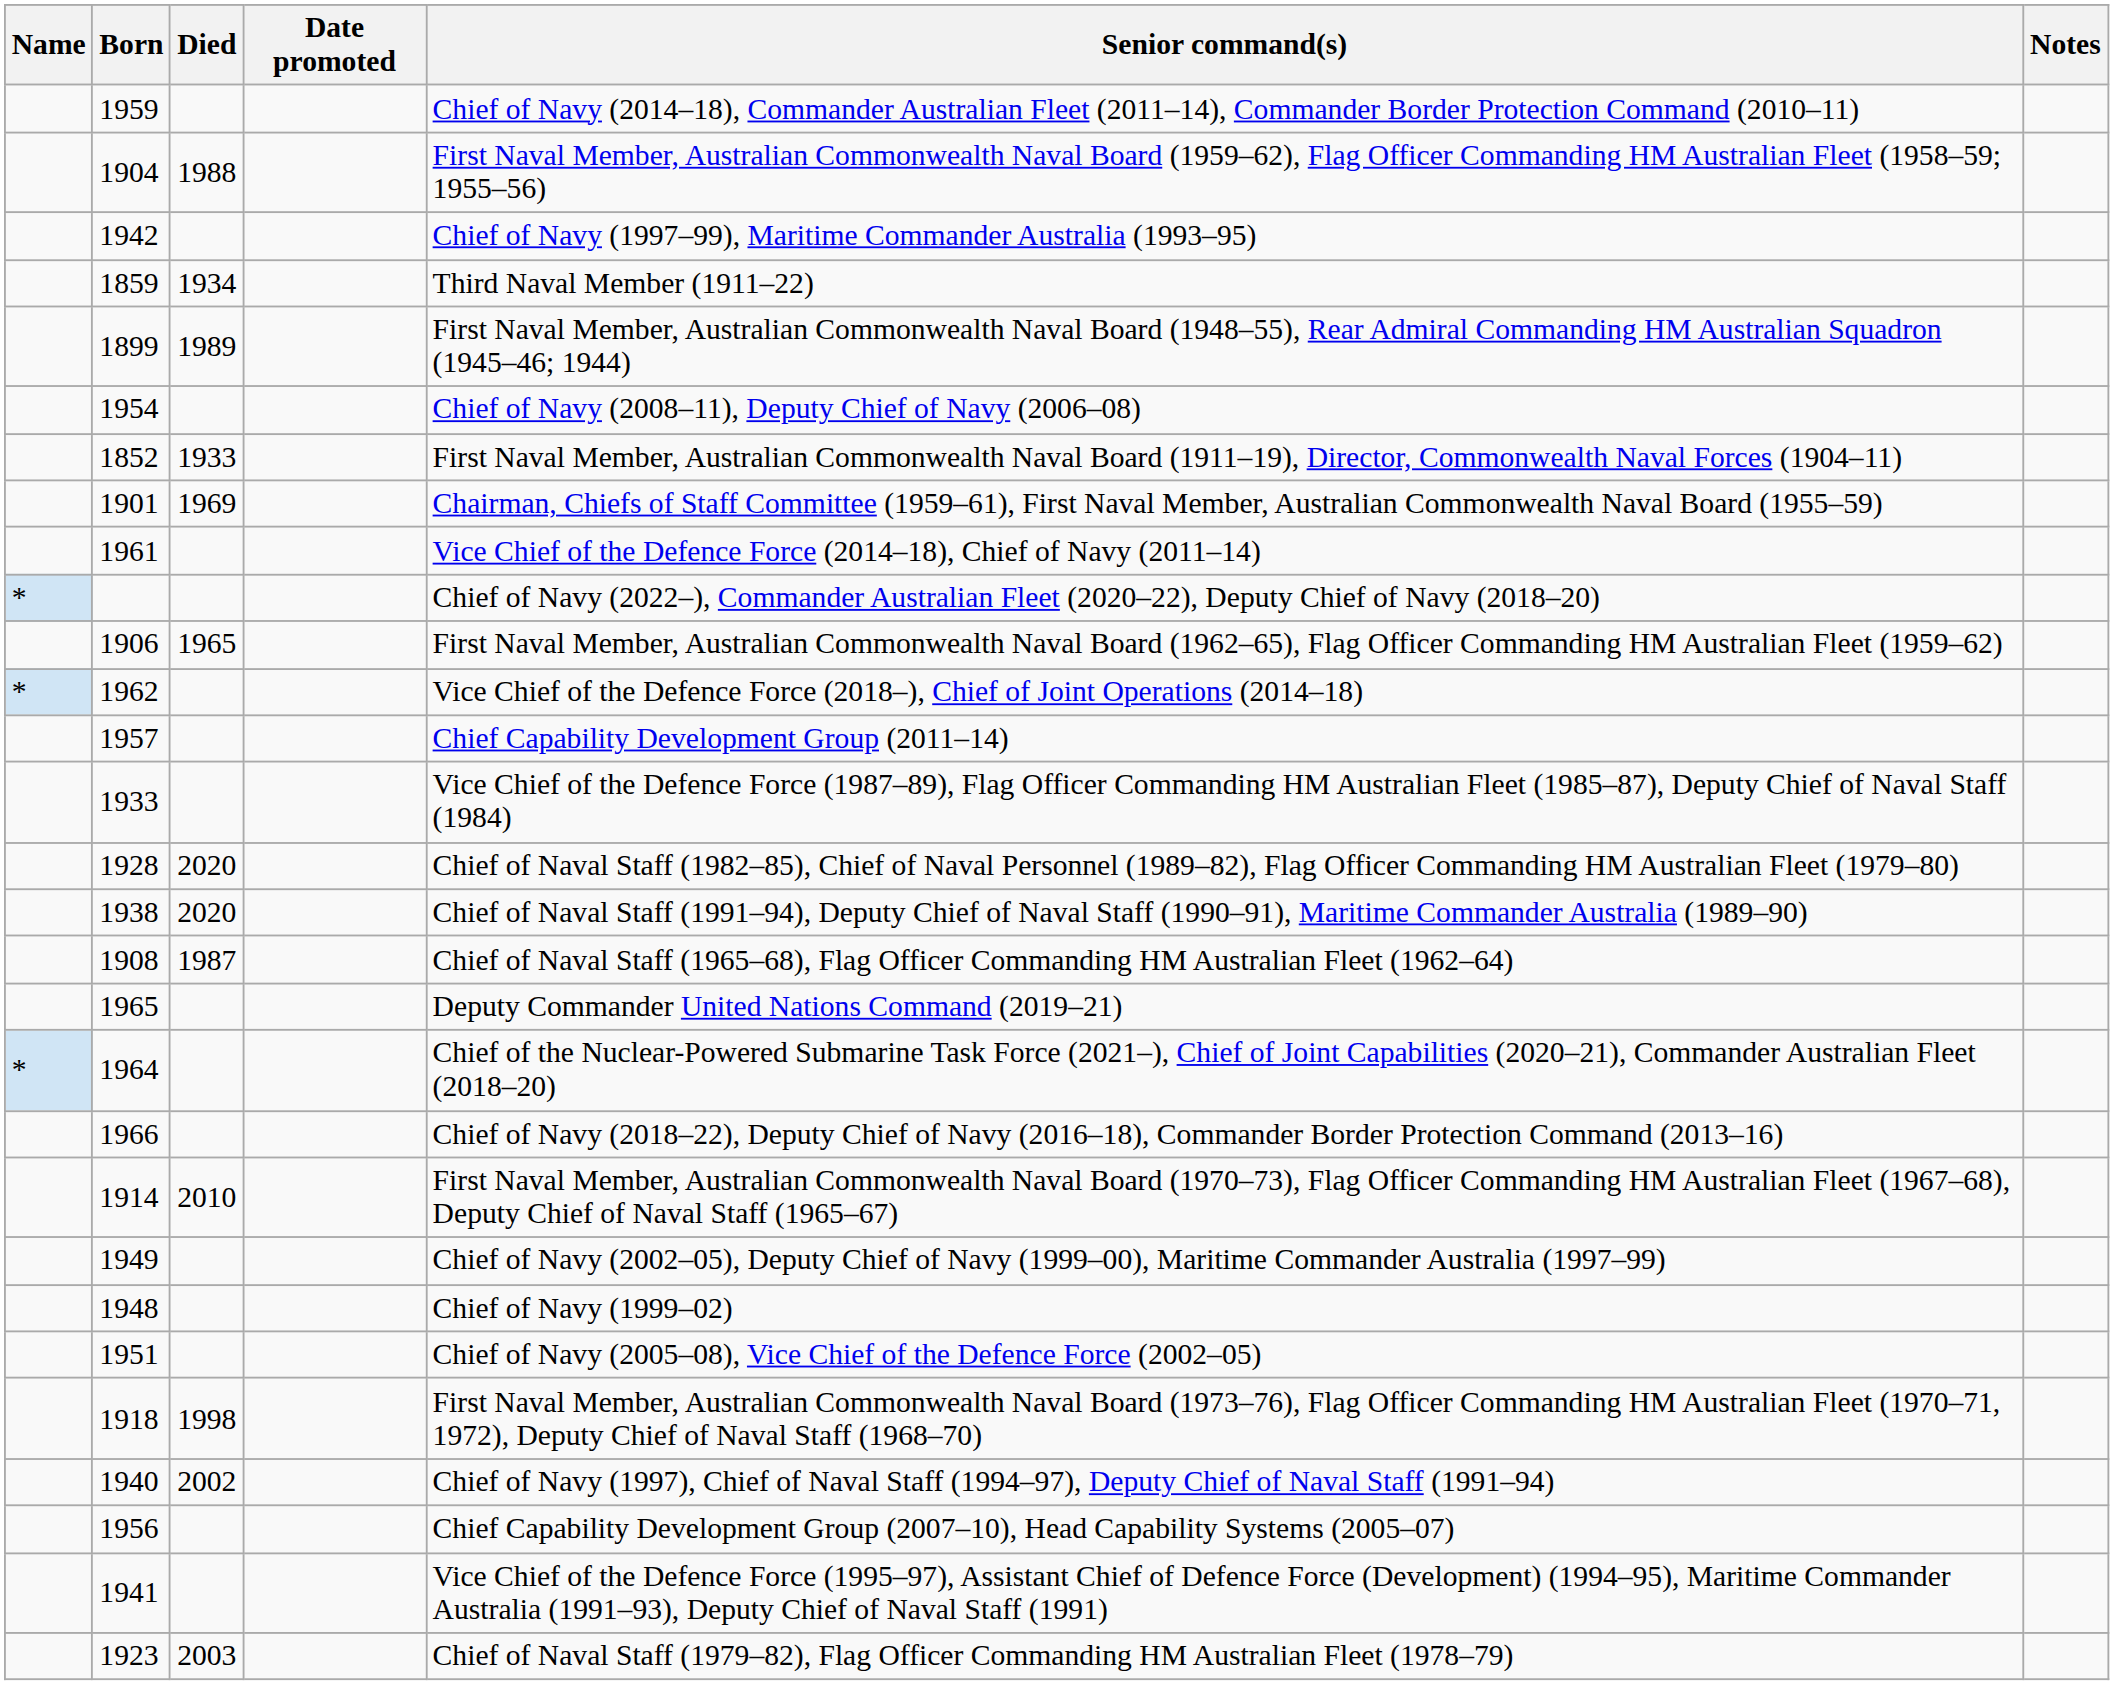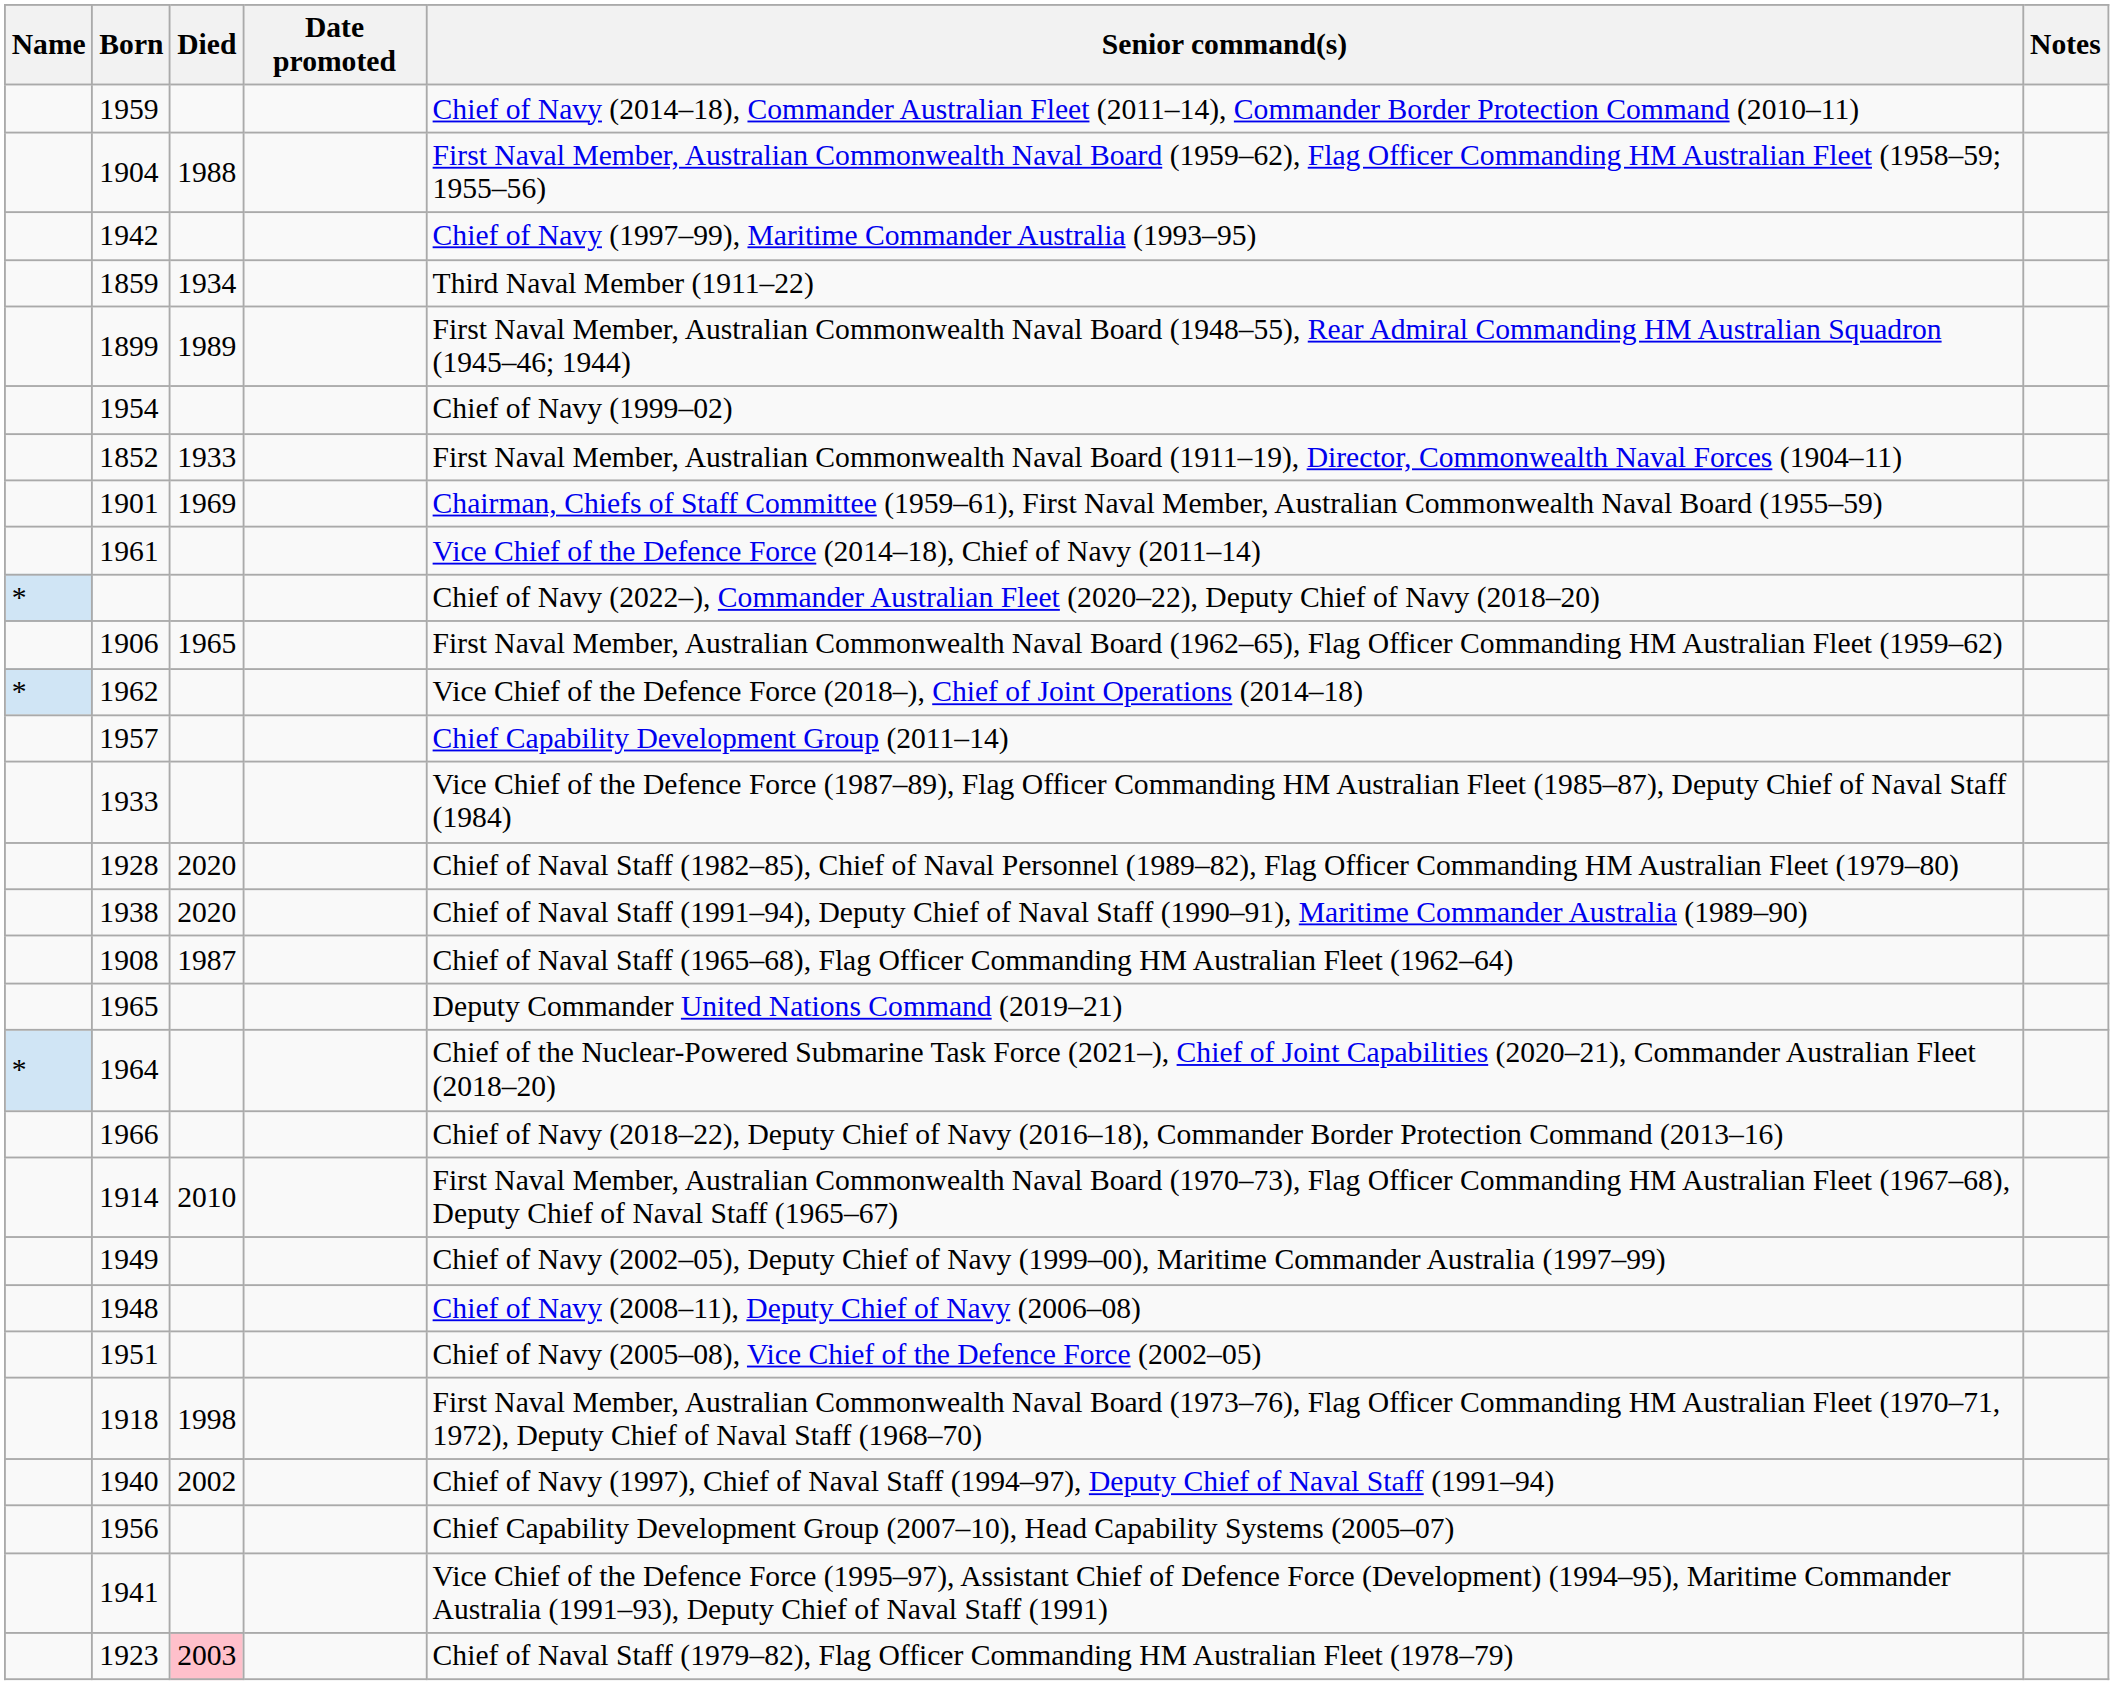 <table class="wikitable plainrowheaders sortable" style="width:90%;">
 <tr>
 <th scope="col">Name</th>
 <th scope="col">Born</th>
 <th scope="col">Died</th>
 <th scope="col">Date promoted</th>
 <th scope="col" class="unsortable">Senior command(s)</th>
 <th scope="col" class="unsortable">Notes</th>
 </tr>
 <tr>
 <td></td>
 <td>1959</td>
 <td></td>
 <td></td>
 <td><a href='#'>Chief of Navy</a> (2014–18), <a href='#'>Commander Australian Fleet</a> (2011–14), <a href='#'>Commander Border Protection Command</a> (2010–11)</td>
 <td></td>
 </tr>
 <tr>
 <td></td>
 <td>1904</td>
 <td>1988</td>
 <td></td>
 <td><a href='#'>First Naval Member, Australian Commonwealth Naval Board</a> (1959–62), <a href='#'>Flag Officer Commanding HM Australian Fleet</a> (1958–59; 1955–56)</td>
 <td></td>
 </tr>
 <tr>
 <td></td>
 <td>1942</td>
 <td></td>
 <td></td>
 <td><a href='#'>Chief of Navy</a> (1997–99), <a href='#'>Maritime Commander Australia</a> (1993–95)</td>
 <td></td>
 </tr>
 <tr>
 <td></td>
 <td>1859</td>
 <td>1934</td>
 <td></td>
 <td>Third Naval Member (1911–22)</td>
 <td></td>
 </tr>
 <tr>
 <td></td>
 <td>1899</td>
 <td>1989</td>
 <td></td>
 <td>First Naval Member, Australian Commonwealth Naval Board (1948–55), <a href='#'>Rear Admiral Commanding HM Australian Squadron</a> (1945–46; 1944)</td>
 <td></td>
 </tr>
 <tr>
 <td></td>
 <td>1954</td>
 <td></td>
 <td></td>
-<td><a href='#'>Chief of Navy</a> (2008–11), <a href='#'>Deputy Chief of Navy</a> (2006–08)</td>
+<td>Chief of Navy (1999–02)</td>
 <td></td>
 </tr>
 <tr>
 <td></td>
 <td>1852</td>
 <td>1933</td>
 <td></td>
 <td>First Naval Member, Australian Commonwealth Naval Board (1911–19), <a href='#'>Director, Commonwealth Naval Forces</a> (1904–11)</td>
 <td></td>
 </tr>
 <tr>
 <td></td>
 <td>1901</td>
 <td>1969</td>
 <td></td>
 <td><a href='#'>Chairman, Chiefs of Staff Committee</a> (1959–61), First Naval Member, Australian Commonwealth Naval Board (1955–59)</td>
 <td></td>
 </tr>
 <tr>
 <td></td>
 <td>1961</td>
 <td></td>
 <td></td>
 <td><a href='#'>Vice Chief of the Defence Force</a> (2014–18), Chief of Navy (2011–14)</td>
 <td></td>
 </tr>
 <tr>
 <td style="background:#d0e5f5;">*</td>
 <td></td>
 <td></td>
 <td></td>
 <td>Chief of Navy (2022–), <a href='#'>Commander Australian Fleet</a> (2020–22), Deputy Chief of Navy (2018–20)</td>
 <td></td>
 </tr>
 <tr>
 <td></td>
 <td>1906</td>
 <td>1965</td>
 <td></td>
 <td>First Naval Member, Australian Commonwealth Naval Board (1962–65), Flag Officer Commanding HM Australian Fleet (1959–62)</td>
 <td></td>
 </tr>
 <tr>
 <td style="background:#d0e5f5;">*</td>
 <td>1962</td>
 <td></td>
 <td></td>
 <td>Vice Chief of the Defence Force (2018–), <a href='#'>Chief of Joint Operations</a> (2014–18)</td>
 <td></td>
 </tr>
 <tr>
 <td></td>
 <td>1957</td>
 <td></td>
 <td></td>
 <td><a href='#'>Chief Capability Development Group</a> (2011–14)</td>
 <td></td>
 </tr>
 <tr>
 <td></td>
 <td>1933</td>
 <td></td>
 <td></td>
 <td>Vice Chief of the Defence Force (1987–89), Flag Officer Commanding HM Australian Fleet (1985–87), Deputy Chief of Naval Staff (1984)</td>
 <td></td>
 </tr>
 <tr>
 <td></td>
 <td>1928</td>
 <td>2020</td>
 <td></td>
 <td>Chief of Naval Staff (1982–85), Chief of Naval Personnel (1989–82), Flag Officer Commanding HM Australian Fleet (1979–80)</td>
 <td></td>
 </tr>
 <tr>
 <td></td>
 <td>1938</td>
 <td>2020</td>
 <td></td>
 <td>Chief of Naval Staff (1991–94), Deputy Chief of Naval Staff (1990–91), <a href='#'>Maritime Commander Australia</a> (1989–90)</td>
 <td></td>
 </tr>
 <tr>
 <td></td>
 <td>1908</td>
 <td>1987</td>
 <td></td>
 <td>Chief of Naval Staff (1965–68), Flag Officer Commanding HM Australian Fleet (1962–64)</td>
 <td></td>
 </tr>
 <tr>
 <td></td>
 <td>1965</td>
 <td></td>
 <td></td>
 <td>Deputy Commander <a href='#'>United Nations Command</a> (2019–21)</td>
 <td></td>
 </tr>
 <tr>
 <td style="background:#d0e5f5;">*</td>
 <td>1964</td>
 <td></td>
 <td></td>
 <td>Chief of the Nuclear-Powered Submarine Task Force (2021–), <a href='#'>Chief of Joint Capabilities</a> (2020–21), Commander Australian Fleet (2018–20)</td>
 <td></td>
 </tr>
 <tr>
 <td></td>
 <td>1966</td>
 <td></td>
 <td></td>
 <td>Chief of Navy (2018–22), Deputy Chief of Navy (2016–18), Commander Border Protection Command (2013–16)</td>
 <td></td>
 </tr>
 <tr>
 <td></td>
 <td>1914</td>
 <td>2010</td>
 <td></td>
 <td>First Naval Member, Australian Commonwealth Naval Board (1970–73), Flag Officer Commanding HM Australian Fleet (1967–68), Deputy Chief of Naval Staff (1965–67)</td>
 <td></td>
 </tr>
 <tr>
 <td></td>
 <td>1949</td>
 <td></td>
 <td></td>
 <td>Chief of Navy (2002–05), Deputy Chief of Navy (1999–00), Maritime Commander Australia (1997–99)</td>
 <td></td>
 </tr>
 <tr>
 <td></td>
 <td>1948</td>
 <td></td>
 <td></td>
-<td>Chief of Navy (1999–02)</td>
+<td><a href='#'>Chief of Navy</a> (2008–11), <a href='#'>Deputy Chief of Navy</a> (2006–08)</td>
 <td></td>
 </tr>
 <tr>
 <td></td>
 <td>1951</td>
 <td></td>
 <td></td>
 <td>Chief of Navy (2005–08), <a href='#'>Vice Chief of the Defence Force</a> (2002–05)</td>
 <td></td>
 </tr>
 <tr>
 <td></td>
 <td>1918</td>
 <td>1998</td>
 <td></td>
 <td>First Naval Member, Australian Commonwealth Naval Board (1973–76), Flag Officer Commanding HM Australian Fleet (1970–71, 1972), Deputy Chief of Naval Staff (1968–70)</td>
 <td></td>
 </tr>
 <tr>
 <td></td>
 <td>1940</td>
 <td>2002</td>
 <td></td>
 <td>Chief of Navy (1997), Chief of Naval Staff (1994–97), <a href='#'>Deputy Chief of Naval Staff</a> (1991–94)</td>
 <td></td>
 </tr>
 <tr>
 <td></td>
 <td>1956</td>
 <td></td>
 <td></td>
 <td>Chief Capability Development Group (2007–10), Head Capability Systems (2005–07)</td>
 <td></td>
 </tr>
 <tr>
 <td></td>
 <td>1941</td>
 <td></td>
 <td></td>
 <td>Vice Chief of the Defence Force (1995–97), Assistant Chief of Defence Force (Development) (1994–95), Maritime Commander Australia (1991–93), Deputy Chief of Naval Staff (1991)</td>
 <td></td>
 </tr>
 <tr>
 <td></td>
 <td>1923</td>
-<td>2003</td>
+<td style="background: pink;">2003</td>
 <td></td>
 <td>Chief of Naval Staff (1979–82), Flag Officer Commanding HM Australian Fleet (1978–79)</td>
 <td></td>
 </tr>
 </table>
